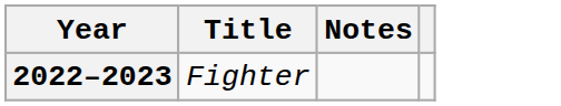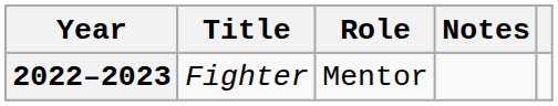 <table class="wikitable sortable plainrowheaders">
 <tr>
 <th scope="col">Year</th>
 <th scope="col">Title</th>
+<th scope="col">Role</th>
 <th scope="col">Notes</th>
 <th scope="col" class="unsortable"></th>
 </tr>
 <tr>
 <th scope="row">2022–2023</th>
 <td><em>Fighter</em></td>
+<td>Mentor</td>
 <td></td>
 <td style="text-align:center"></td>
 </tr>
 </table>
